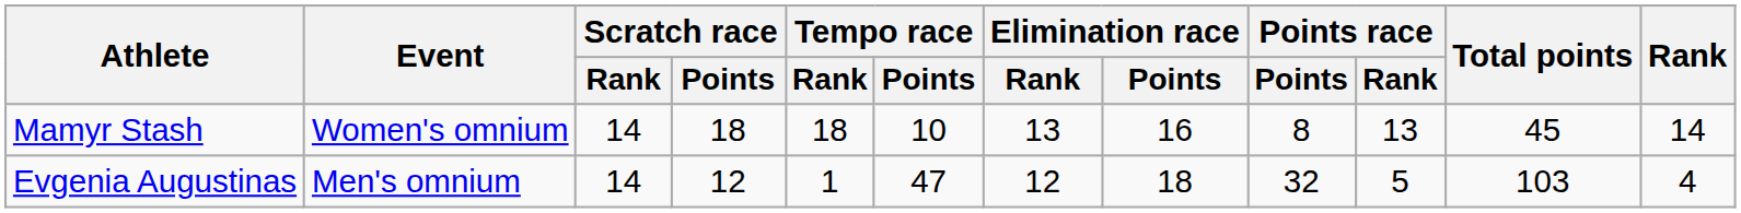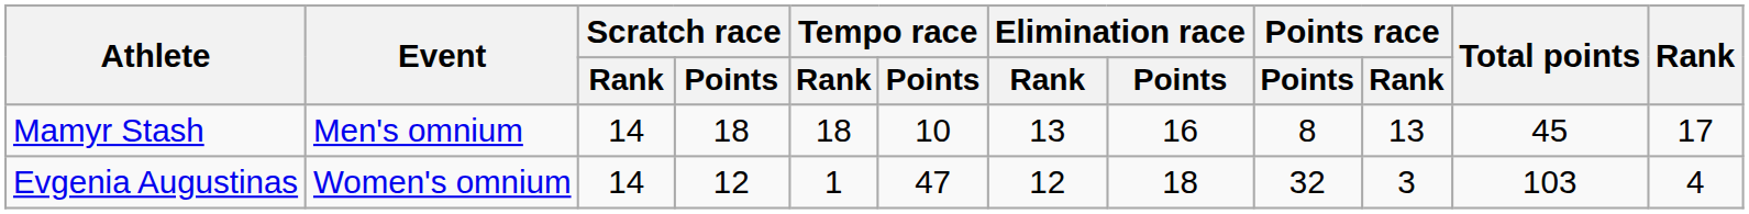 <table class="wikitable" style="font-size:90%">
 <tr>
 <th rowspan="2">Athlete</th>
 <th rowspan="2">Event</th>
 <th colspan=2>Scratch race</th>
 <th colspan=2>Tempo race</th>
 <th colspan=2>Elimination race</th>
 <th colspan=2>Points race</th>
 <th rowspan=2>Total points</th>
 <th rowspan=2>Rank</th>
 </tr>
 <tr style="font-size:95%">
 <th>Rank</th>
 <th>Points</th>
 <th>Rank</th>
 <th>Points</th>
 <th>Rank</th>
 <th>Points</th>
 <th>Points</th>
 <th>Rank</th>
 </tr>
 <tr align=center>
 <td align=left><a href='#'>Mamyr Stash</a></td>
-<td align=left><a href='#'>Women's omnium</a></td>
+<td align=left><a href='#'>Men's omnium</a></td>
 <td>14</td>
 <td>18</td>
 <td>18</td>
 <td>10</td>
 <td>13</td>
 <td>16</td>
 <td>8</td>
 <td>13</td>
 <td>45</td>
-<td>14</td>
+<td>17</td>
 </tr>
 <tr align=center>
 <td align=left><a href='#'>Evgenia Augustinas</a></td>
-<td align=left><a href='#'>Men's omnium</a></td>
+<td align=left><a href='#'>Women's omnium</a></td>
 <td>14</td>
 <td>12</td>
 <td>1</td>
 <td>47</td>
 <td>12</td>
 <td>18</td>
 <td>32</td>
-<td>5</td>
+<td>3</td>
 <td>103</td>
 <td>4</td>
 </tr>
 </table>
